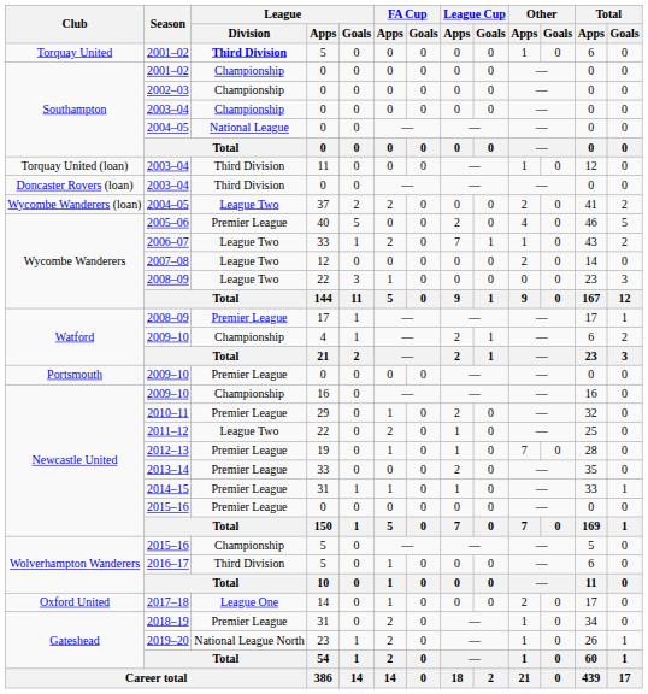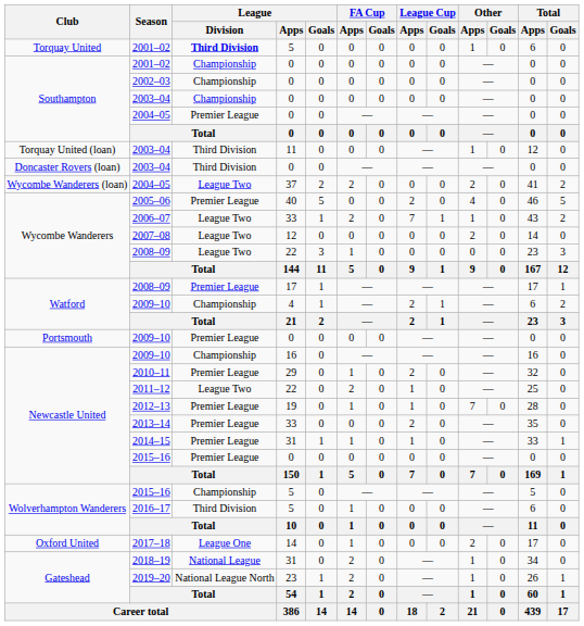 <table class=wikitable style=text-align:center>
 <tr>
 <th rowspan=2>Club</th>
 <th rowspan=2>Season</th>
 <th colspan=3>League</th>
 <th colspan=2><a href='#'>FA Cup</a></th>
 <th colspan=2><a href='#'>League Cup</a></th>
 <th colspan=2>Other</th>
 <th colspan=2>Total</th>
 </tr>
 <tr>
 <th>Division</th>
 <th>Apps</th>
 <th>Goals</th>
 <th>Apps</th>
 <th>Goals</th>
 <th>Apps</th>
 <th>Goals</th>
 <th>Apps</th>
 <th>Goals</th>
 <th>Apps</th>
 <th>Goals</th>
 </tr>
 <tr>
 <td><a href='#'>Torquay United</a></td>
 <td><a href='#'>2001–02</a></td>
 <td><strong><a href='#'>Third Division</a></strong></td>
 <td>5</td>
 <td>0</td>
 <td>0</td>
 <td>0</td>
 <td>0</td>
 <td>0</td>
 <td>1</td>
 <td>0</td>
 <td>6</td>
 <td>0</td>
 </tr>
 <tr>
 <td rowspan=5><a href='#'>Southampton</a></td>
 <td><a href='#'>2001–02</a></td>
 <td><a href='#'>Championship</a></td>
 <td>0</td>
 <td>0</td>
 <td>0</td>
 <td>0</td>
 <td>0</td>
 <td>0</td>
 <td colspan=2>—</td>
 <td>0</td>
 <td>0</td>
 </tr>
 <tr>
 <td><a href='#'>2002–03</a></td>
 <td>Championship</td>
 <td>0</td>
 <td>0</td>
 <td>0</td>
 <td>0</td>
 <td>0</td>
 <td>0</td>
 <td colspan=2>—</td>
 <td>0</td>
 <td>0</td>
 </tr>
 <tr>
 <td><a href='#'>2003–04</a></td>
 <td><a href='#'>Championship</a></td>
 <td>0</td>
 <td>0</td>
 <td>0</td>
 <td>0</td>
 <td>0</td>
 <td>0</td>
 <td colspan=2>—</td>
 <td>0</td>
 <td>0</td>
 </tr>
 <tr>
 <td><a href='#'>2004–05</a></td>
-<td><a href='#'>National League</a></td>
+<td>Premier League</td>
 <td>0</td>
 <td>0</td>
 <td colspan=2>—</td>
 <td colspan=2>—</td>
 <td colspan=2>—</td>
 <td>0</td>
 <td>0</td>
 </tr>
 <tr>
 <th colspan=2>Total</th>
 <th>0</th>
 <th>0</th>
 <th>0</th>
 <th>0</th>
 <th>0</th>
 <th>0</th>
 <th colspan=2>—</th>
 <th>0</th>
 <th>0</th>
 </tr>
 <tr>
 <td>Torquay United (loan)</td>
 <td><a href='#'>2003–04</a></td>
 <td>Third Division</td>
 <td>11</td>
 <td>0</td>
 <td>0</td>
 <td>0</td>
 <td colspan=2>—</td>
 <td>1</td>
 <td>0</td>
 <td>12</td>
 <td>0</td>
 </tr>
 <tr>
 <td><a href='#'>Doncaster Rovers</a> (loan)</td>
 <td><a href='#'>2003–04</a></td>
 <td>Third Division</td>
 <td>0</td>
 <td>0</td>
 <td colspan=2>—</td>
 <td colspan=2>—</td>
 <td colspan=2>—</td>
 <td>0</td>
 <td>0</td>
 </tr>
 <tr>
 <td><a href='#'>Wycombe Wanderers</a> (loan)</td>
 <td><a href='#'>2004–05</a></td>
 <td><a href='#'>League Two</a></td>
 <td>37</td>
 <td>2</td>
 <td>2</td>
 <td>0</td>
 <td>0</td>
 <td>0</td>
 <td>2</td>
 <td>0</td>
 <td>41</td>
 <td>2</td>
 </tr>
 <tr>
 <td rowspan=5>Wycombe Wanderers</td>
 <td><a href='#'>2005–06</a></td>
 <td>Premier League</td>
 <td>40</td>
 <td>5</td>
 <td>0</td>
 <td>0</td>
 <td>2</td>
 <td>0</td>
 <td>4</td>
 <td>0</td>
 <td>46</td>
 <td>5</td>
 </tr>
 <tr>
 <td><a href='#'>2006–07</a></td>
 <td>League Two</td>
 <td>33</td>
 <td>1</td>
 <td>2</td>
 <td>0</td>
 <td>7</td>
 <td>1</td>
 <td>1</td>
 <td>0</td>
 <td>43</td>
 <td>2</td>
 </tr>
 <tr>
 <td><a href='#'>2007–08</a></td>
 <td>League Two</td>
 <td>12</td>
 <td>0</td>
 <td>0</td>
 <td>0</td>
 <td>0</td>
 <td>0</td>
 <td>2</td>
 <td>0</td>
 <td>14</td>
 <td>0</td>
 </tr>
 <tr>
 <td><a href='#'>2008–09</a></td>
 <td>League Two</td>
 <td>22</td>
 <td>3</td>
 <td>1</td>
 <td>0</td>
 <td>0</td>
 <td>0</td>
 <td>0</td>
 <td>0</td>
 <td>23</td>
 <td>3</td>
 </tr>
 <tr>
 <th colspan=2>Total</th>
 <th>144</th>
 <th>11</th>
 <th>5</th>
 <th>0</th>
 <th>9</th>
 <th>1</th>
 <th>9</th>
 <th>0</th>
 <th>167</th>
 <th>12</th>
 </tr>
 <tr>
 <td rowspan=3><a href='#'>Watford</a></td>
 <td><a href='#'>2008–09</a></td>
 <td><a href='#'>Premier League</a></td>
 <td>17</td>
 <td>1</td>
 <td colspan=2>—</td>
 <td colspan=2>—</td>
 <td colspan=2>—</td>
 <td>17</td>
 <td>1</td>
 </tr>
 <tr>
 <td><a href='#'>2009–10</a></td>
 <td>Championship</td>
 <td>4</td>
 <td>1</td>
 <td colspan=2>—</td>
 <td>2</td>
 <td>1</td>
 <td colspan=2>—</td>
 <td>6</td>
 <td>2</td>
 </tr>
 <tr>
 <th colspan=2>Total</th>
 <th>21</th>
 <th>2</th>
 <th colspan=2>—</th>
 <th>2</th>
 <th>1</th>
 <th colspan=2>—</th>
 <th>23</th>
 <th>3</th>
 </tr>
 <tr>
 <td><a href='#'>Portsmouth</a></td>
 <td><a href='#'>2009–10</a></td>
 <td>Premier League</td>
 <td>0</td>
 <td>0</td>
 <td>0</td>
 <td>0</td>
 <td colspan=2>—</td>
 <td colspan=2>—</td>
 <td>0</td>
 <td>0</td>
 </tr>
 <tr>
 <td rowspan=8><a href='#'>Newcastle United</a></td>
 <td><a href='#'>2009–10</a></td>
 <td>Championship</td>
 <td>16</td>
 <td>0</td>
 <td colspan=2>—</td>
 <td colspan=2>—</td>
 <td colspan=2>—</td>
 <td>16</td>
 <td>0</td>
 </tr>
 <tr>
 <td><a href='#'>2010–11</a></td>
 <td>Premier League</td>
 <td>29</td>
 <td>0</td>
 <td>1</td>
 <td>0</td>
 <td>2</td>
 <td>0</td>
 <td colspan=2>—</td>
 <td>32</td>
 <td>0</td>
 </tr>
 <tr>
 <td><a href='#'>2011–12</a></td>
 <td>League Two</td>
 <td>22</td>
 <td>0</td>
 <td>2</td>
 <td>0</td>
 <td>1</td>
 <td>0</td>
 <td colspan=2>—</td>
 <td>25</td>
 <td>0</td>
 </tr>
 <tr>
 <td><a href='#'>2012–13</a></td>
 <td>Premier League</td>
 <td>19</td>
 <td>0</td>
 <td>1</td>
 <td>0</td>
 <td>1</td>
 <td>0</td>
 <td>7</td>
 <td>0</td>
 <td>28</td>
 <td>0</td>
 </tr>
 <tr>
 <td><a href='#'>2013–14</a></td>
 <td>Premier League</td>
 <td>33</td>
 <td>0</td>
 <td>0</td>
 <td>0</td>
 <td>2</td>
 <td>0</td>
 <td colspan=2>—</td>
 <td>35</td>
 <td>0</td>
 </tr>
 <tr>
 <td><a href='#'>2014–15</a></td>
 <td>Premier League</td>
 <td>31</td>
 <td>1</td>
 <td>1</td>
 <td>0</td>
 <td>1</td>
 <td>0</td>
 <td colspan=2>—</td>
 <td>33</td>
 <td>1</td>
 </tr>
 <tr>
 <td><a href='#'>2015–16</a></td>
 <td>Premier League</td>
 <td>0</td>
 <td>0</td>
 <td>0</td>
 <td>0</td>
 <td>0</td>
 <td>0</td>
 <td colspan=2>—</td>
 <td>0</td>
 <td>0</td>
 </tr>
 <tr>
 <th colspan=2>Total</th>
 <th>150</th>
 <th>1</th>
 <th>5</th>
 <th>0</th>
 <th>7</th>
 <th>0</th>
 <th>7</th>
 <th>0</th>
 <th>169</th>
 <th>1</th>
 </tr>
 <tr>
 <td rowspan=3><a href='#'>Wolverhampton Wanderers</a></td>
 <td><a href='#'>2015–16</a></td>
 <td>Championship</td>
 <td>5</td>
 <td>0</td>
 <td colspan=2>—</td>
 <td colspan=2>—</td>
 <td colspan=2>—</td>
 <td>5</td>
 <td>0</td>
 </tr>
 <tr>
 <td><a href='#'>2016–17</a></td>
 <td>Third Division</td>
 <td>5</td>
 <td>0</td>
 <td>1</td>
 <td>0</td>
 <td>0</td>
 <td>0</td>
 <td colspan=2>—</td>
 <td>6</td>
 <td>0</td>
 </tr>
 <tr>
 <th colspan=2>Total</th>
 <th>10</th>
 <th>0</th>
 <th>1</th>
 <th>0</th>
 <th>0</th>
 <th>0</th>
 <th colspan=2>—</th>
 <th>11</th>
 <th>0</th>
 </tr>
 <tr>
 <td><a href='#'>Oxford United</a></td>
 <td><a href='#'>2017–18</a></td>
 <td><a href='#'>League One</a></td>
 <td>14</td>
 <td>0</td>
 <td>1</td>
 <td>0</td>
 <td>0</td>
 <td>0</td>
 <td>2</td>
 <td>0</td>
 <td>17</td>
 <td>0</td>
 </tr>
 <tr>
 <td rowspan=3><a href='#'>Gateshead</a></td>
 <td><a href='#'>2018–19</a></td>
-<td>Premier League</td>
+<td><a href='#'>National League</a></td>
 <td>31</td>
 <td>0</td>
 <td>2</td>
 <td>0</td>
 <td colspan=2>—</td>
 <td>1</td>
 <td>0</td>
 <td>34</td>
 <td>0</td>
 </tr>
 <tr>
 <td><a href='#'>2019–20</a></td>
 <td>National League North</td>
 <td>23</td>
 <td>1</td>
 <td>2</td>
 <td>0</td>
 <td colspan=2>—</td>
 <td>1</td>
 <td>0</td>
 <td>26</td>
 <td>1</td>
 </tr>
 <tr>
 <th colspan=2>Total</th>
 <th>54</th>
 <th>1</th>
 <th>2</th>
 <th>0</th>
 <th colspan=2>—</th>
 <th>1</th>
 <th>0</th>
 <th>60</th>
 <th>1</th>
 </tr>
 <tr>
 <th colspan=3>Career total</th>
 <th>386</th>
 <th>14</th>
 <th>14</th>
 <th>0</th>
 <th>18</th>
 <th>2</th>
 <th>21</th>
 <th>0</th>
 <th>439</th>
 <th>17</th>
 </tr>
 </table>
